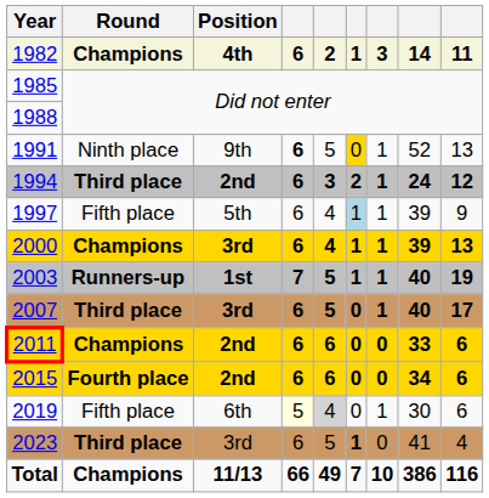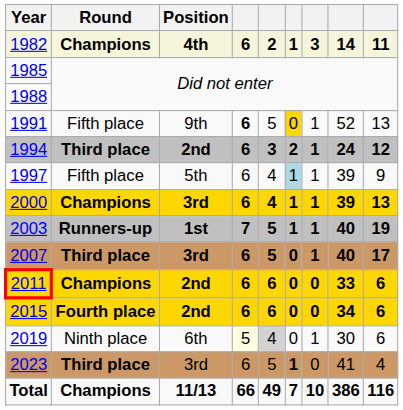 <table class="wikitable" style="text-align: center;">
 <tr>
 <th>Year</th>
 <th>Round</th>
 <th>Position</th>
 <th></th>
 <th></th>
 <th></th>
 <th></th>
 <th></th>
 <th></th>
 </tr>
 <tr style="background:beige">
 <td> <a href='#'>1982</a></td>
 <td><strong>Champions</strong></td>
 <td><strong>4th</strong></td>
 <td><strong>6</strong></td>
 <td><strong>2</strong></td>
 <td><strong>1</strong></td>
 <td><strong>3</strong></td>
 <td><strong>14</strong></td>
 <td><strong>11</strong></td>
 </tr>
 <tr>
 <td> <a href='#'>1985</a></td>
 <td rowspan=2 colspan="8"><em>Did not enter</em></td>
 </tr>
 <tr>
 <td> <a href='#'>1988</a></td>
 </tr>
 <tr>
 <td> <a href='#'>1991</a></td>
-<td>Ninth place</td>
+<td>Fifth place</td>
 <td>9th</td>
 <td><strong>6</strong></td>
 <td>5</td>
 <td style="background: gold;">0</td>
 <td>1</td>
 <td>52</td>
 <td>13</td>
 </tr>
 <tr style="background:silver;">
 <td> <a href='#'>1994</a></td>
 <td><strong>Third place</strong></td>
 <td><strong>2nd</strong></td>
 <td><strong>6</strong></td>
 <td><strong>3</strong></td>
 <td><strong>2</strong></td>
 <td><strong>1</strong></td>
 <td><strong>24</strong></td>
 <td><strong>12</strong></td>
 </tr>
 <tr>
 <td> <a href='#'>1997</a></td>
 <td>Fifth place</td>
 <td>5th</td>
 <td>6</td>
 <td>4</td>
 <td style="background: lightblue;">1</td>
 <td>1</td>
 <td>39</td>
 <td>9</td>
 </tr>
 <tr style="background:gold;">
 <td> <a href='#'>2000</a></td>
 <td><strong>Champions</strong></td>
 <td><strong>3rd</strong></td>
 <td><strong>6</strong></td>
 <td><strong>4</strong></td>
 <td><strong>1</strong></td>
 <td><strong>1</strong></td>
 <td><strong>39</strong></td>
 <td><strong>13</strong></td>
 </tr>
 <tr style="background:silver;">
 <td> <a href='#'>2003</a></td>
 <td><strong>Runners-up</strong></td>
 <td><strong>1st</strong></td>
 <td><strong>7</strong></td>
 <td><strong>5</strong></td>
 <td><strong>1</strong></td>
 <td><strong>1</strong></td>
 <td><strong>40</strong></td>
 <td><strong>19</strong></td>
 </tr>
 <tr style="background:#cc9966;">
 <td> <a href='#'>2007</a></td>
 <td><strong>Third place</strong></td>
 <td><strong>3rd</strong></td>
 <td><strong>6</strong></td>
 <td><strong>5</strong></td>
 <td><strong>0</strong></td>
 <td><strong>1</strong></td>
 <td><strong>40</strong></td>
 <td><strong>17</strong></td>
 </tr>
 <tr style="background:gold;">
 <td style="border: 3px solid red"> <a href='#'>2011</a></td>
 <td><strong>Champions</strong></td>
 <td><strong>2nd</strong></td>
 <td><strong>6</strong></td>
 <td><strong>6</strong></td>
 <td><strong>0</strong></td>
 <td><strong>0</strong></td>
 <td><strong>33</strong></td>
 <td><strong>6</strong></td>
 </tr>
 <tr style="background:gold;">
 <td> <a href='#'>2015</a></td>
 <td><strong>Fourth place</strong></td>
 <td><strong>2nd</strong></td>
 <td><strong>6</strong></td>
 <td><strong>6</strong></td>
 <td><strong>0</strong></td>
 <td><strong>0</strong></td>
 <td><strong>34</strong></td>
 <td><strong>6</strong></td>
 </tr>
 <tr>
 <td> <a href='#'>2019</a></td>
-<td>Fifth place</td>
+<td>Ninth place</td>
 <td>6th</td>
 <td style="background: lightyellow;">5</td>
 <td style="background: lightgrey;">4</td>
 <td>0</td>
 <td>1</td>
 <td>30</td>
 <td>6</td>
 </tr>
 <tr style="background:#cc9966;">
 <td> <a href='#'>2023</a></td>
 <td><strong>Third place</strong></td>
 <td>3rd</td>
 <td>6</td>
 <td>5</td>
 <td><strong>1</strong></td>
 <td>0</td>
 <td>41</td>
 <td>4</td>
 </tr>
 <tr>
 <td><strong>Total</strong></td>
 <td><strong>Champions</strong></td>
 <td><strong>11/13</strong></td>
 <td><strong>66</strong></td>
 <td><strong>49</strong></td>
 <td><strong>7</strong></td>
 <td><strong>10</strong></td>
 <td><strong>386</strong></td>
 <td><strong>116</strong></td>
 </tr>
 </table>
